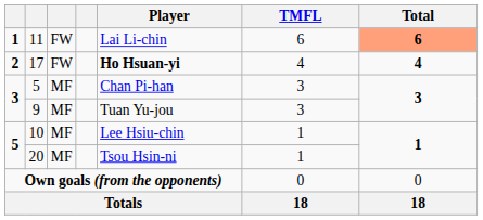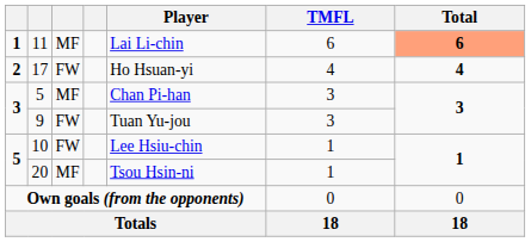 <table class="wikitable" style="text-align:center">
 <tr>
 <th width=15></th>
 <th width=15></th>
 <th width=15></th>
 <th width=15></th>
 <th width=150>Player</th>
 <th width=120><a href='#'>TMFL</a></th>
 <th width=120>Total</th>
 </tr>
 <tr>
 <td><strong>1</strong></td>
 <td>11</td>
-<td>FW</td>
+<td>MF</td>
 <td></td>
 <td align=left><a href='#'>Lai Li-chin</a></td>
 <td>6</td>
 <td style="background: lightsalmon;"><strong>6</strong></td>
 </tr>
 <tr>
 <td><strong>2</strong></td>
 <td>17</td>
 <td>FW</td>
 <td></td>
-<td align=left><strong>Ho Hsuan-yi</strong></td>
+<td align=left>Ho Hsuan-yi</td>
 <td>4</td>
 <td><strong>4</strong></td>
 </tr>
 <tr>
 <td rowspan=2><strong>3</strong></td>
 <td>5</td>
 <td>MF</td>
 <td></td>
 <td align=left><a href='#'>Chan Pi-han</a></td>
 <td>3</td>
 <td rowspan=2><strong>3</strong></td>
 </tr>
 <tr>
 <td>9</td>
-<td>MF</td>
+<td>FW</td>
 <td></td>
 <td align=left>Tuan Yu-jou</td>
 <td>3</td>
 </tr>
 <tr>
 <td rowspan=2><strong>5</strong></td>
 <td>10</td>
-<td>MF</td>
+<td>FW</td>
 <td></td>
 <td align=left><a href='#'>Lee Hsiu-chin</a></td>
 <td>1</td>
 <td rowspan=2><strong>1</strong></td>
 </tr>
 <tr>
 <td>20</td>
 <td>MF</td>
 <td></td>
 <td align=left><a href='#'>Tsou Hsin-ni</a></td>
 <td>1</td>
 </tr>
 <tr>
 <td colspan=5><strong>Own goals <em>(from the opponents)<strong><em></td>
 <td></strong>0<strong></td>
 <td></strong>0<strong></td>
 </tr>
 <tr>
 <th colspan=5></strong>Totals<strong></th>
 <th></strong>18<strong></th>
 <th></strong>18<strong></th>
 </tr>
 </table>
